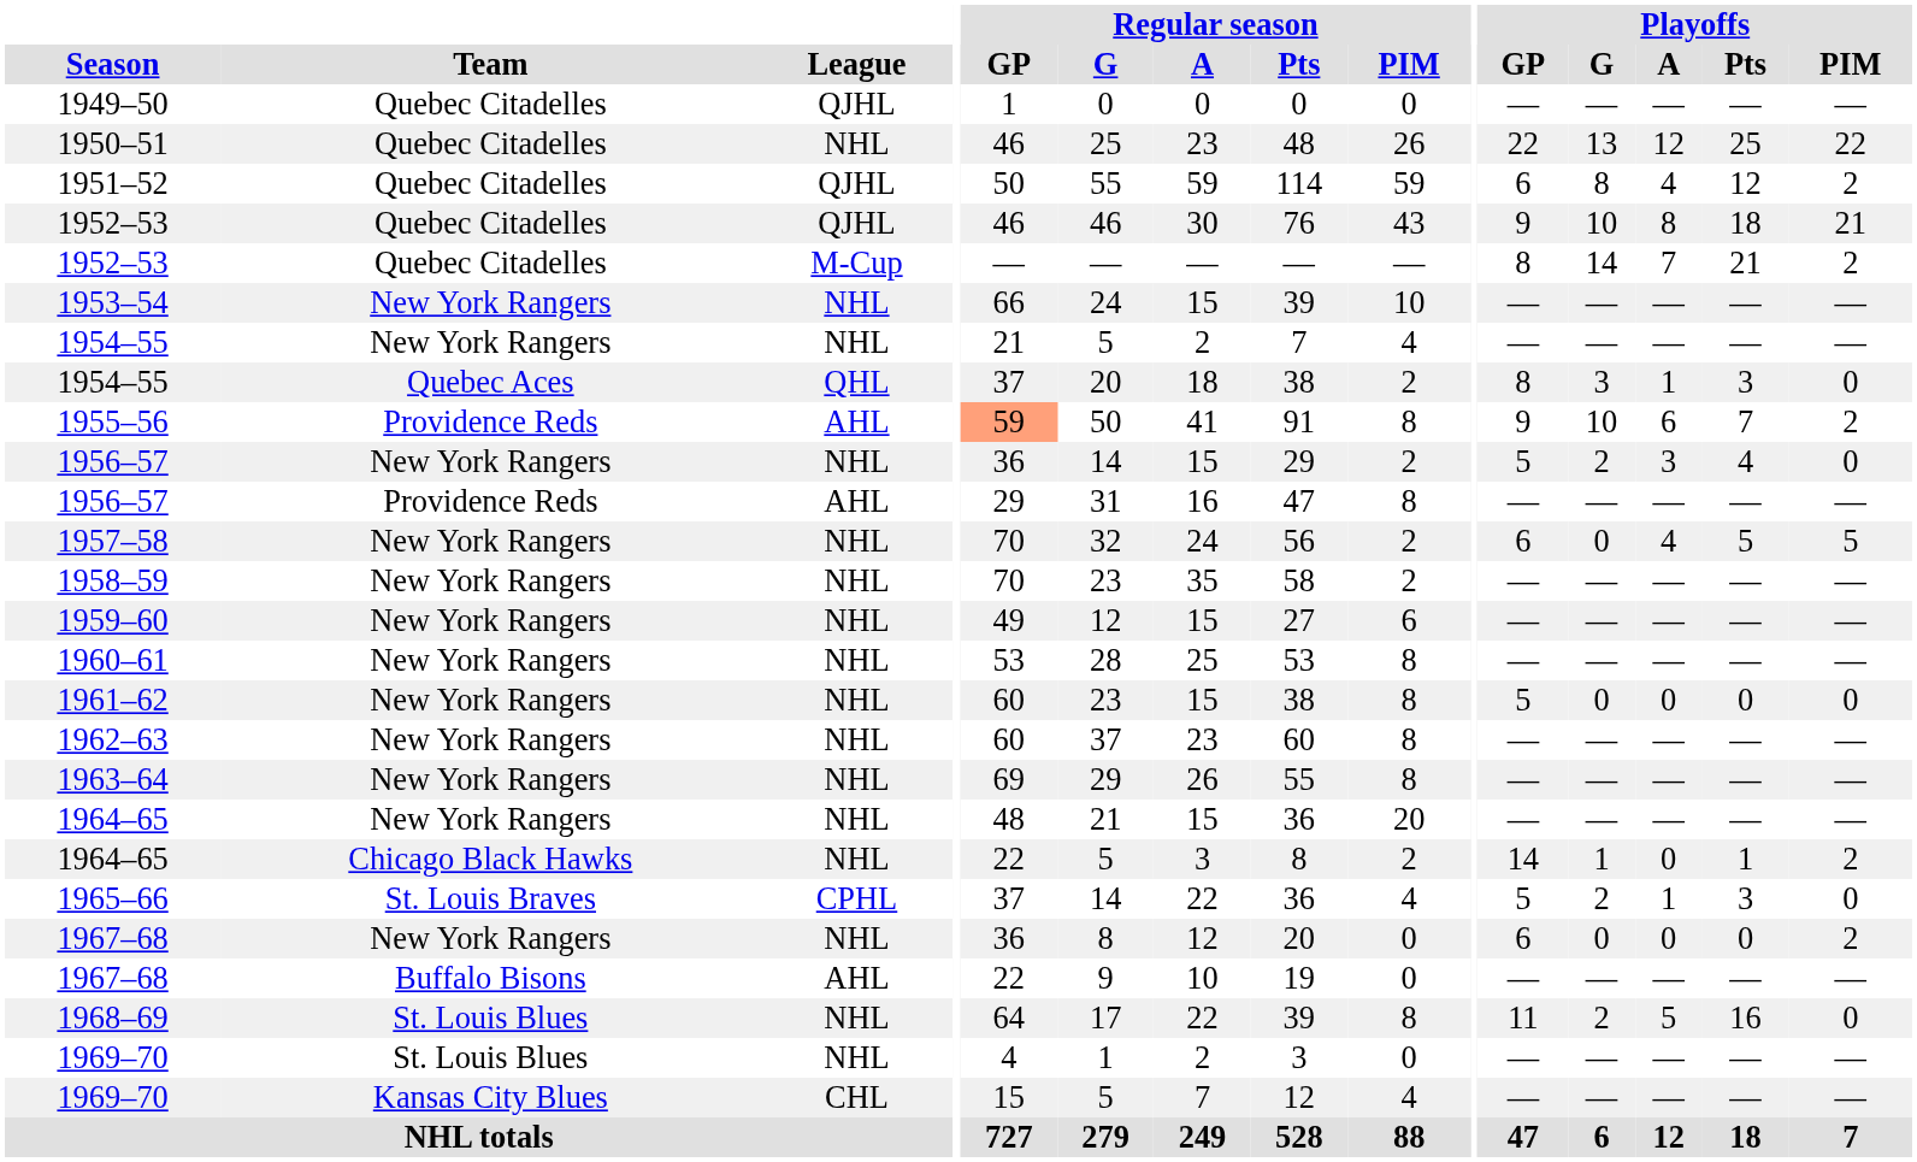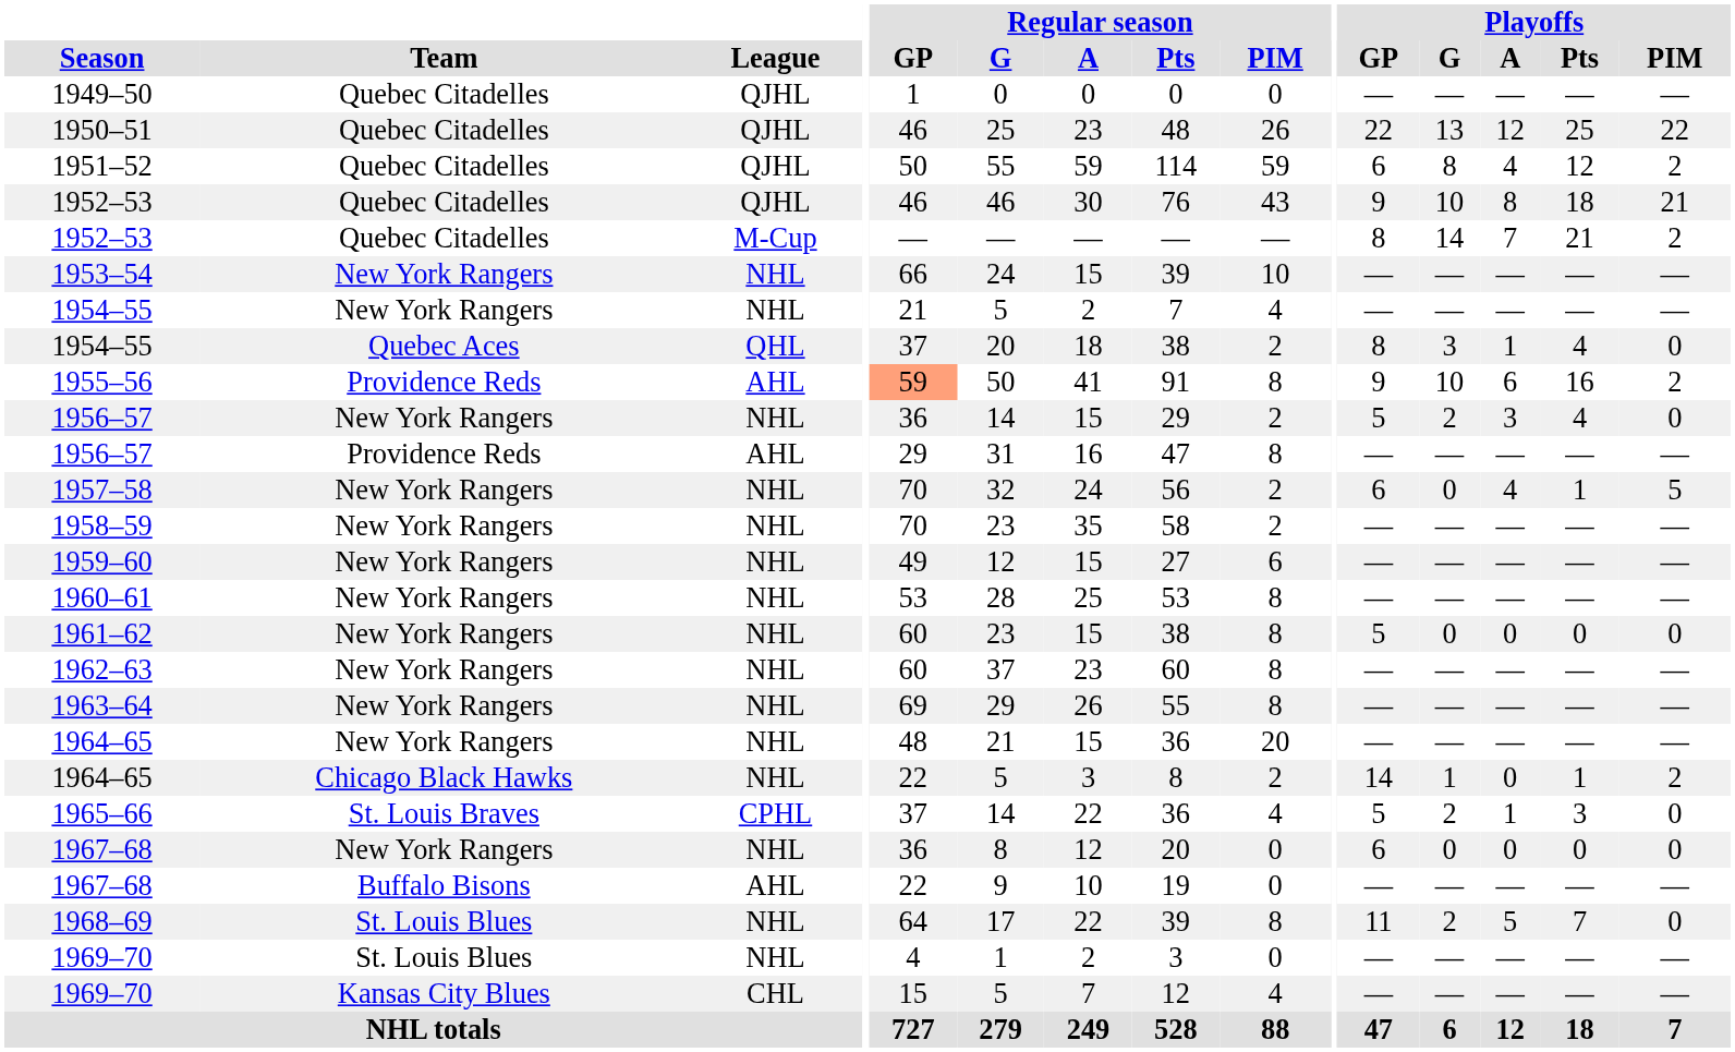 <table border="0" cellpadding="1" cellspacing="0" style="text-align:center; width:60em">
 <tr bgcolor="#e0e0e0">
 <th colspan="3" bgcolor="#ffffff"></th>
 <th rowspan="100" bgcolor="#ffffff"></th>
 <th colspan="5"><a href='#'>Regular season</a></th>
 <th rowspan="100" bgcolor="#ffffff"></th>
 <th colspan="5"><a href='#'>Playoffs</a></th>
 </tr>
 <tr bgcolor="#e0e0e0">
 <th><a href='#'>Season</a></th>
 <th>Team</th>
 <th>League</th>
 <th>GP</th>
 <th><a href='#'>G</a></th>
 <th><a href='#'>A</a></th>
 <th><a href='#'>Pts</a></th>
 <th><a href='#'>PIM</a></th>
 <th>GP</th>
 <th>G</th>
 <th>A</th>
 <th>Pts</th>
 <th>PIM</th>
 </tr>
 <tr>
 <td>1949–50</td>
 <td>Quebec Citadelles</td>
 <td>QJHL</td>
 <td>1</td>
 <td>0</td>
 <td>0</td>
 <td>0</td>
 <td>0</td>
 <td>—</td>
 <td>—</td>
 <td>—</td>
 <td>—</td>
 <td>—</td>
 </tr>
 <tr bgcolor="#f0f0f0">
 <td>1950–51</td>
 <td>Quebec Citadelles</td>
-<td>NHL</td>
+<td>QJHL</td>
 <td>46</td>
 <td>25</td>
 <td>23</td>
 <td>48</td>
 <td>26</td>
 <td>22</td>
 <td>13</td>
 <td>12</td>
 <td>25</td>
 <td>22</td>
 </tr>
 <tr>
 <td>1951–52</td>
 <td>Quebec Citadelles</td>
 <td>QJHL</td>
 <td>50</td>
 <td>55</td>
 <td>59</td>
 <td>114</td>
 <td>59</td>
 <td>6</td>
 <td>8</td>
 <td>4</td>
 <td>12</td>
 <td>2</td>
 </tr>
 <tr bgcolor="#f0f0f0">
 <td>1952–53</td>
 <td>Quebec Citadelles</td>
 <td>QJHL</td>
 <td>46</td>
 <td>46</td>
 <td>30</td>
 <td>76</td>
 <td>43</td>
 <td>9</td>
 <td>10</td>
 <td>8</td>
 <td>18</td>
 <td>21</td>
 </tr>
 <tr>
 <td><a href='#'>1952–53</a></td>
 <td>Quebec Citadelles</td>
 <td><a href='#'>M-Cup</a></td>
 <td>—</td>
 <td>—</td>
 <td>—</td>
 <td>—</td>
 <td>—</td>
 <td>8</td>
 <td>14</td>
 <td>7</td>
 <td>21</td>
 <td>2</td>
 </tr>
 <tr bgcolor="#f0f0f0">
 <td><a href='#'>1953–54</a></td>
 <td><a href='#'>New York Rangers</a></td>
 <td><a href='#'>NHL</a></td>
 <td>66</td>
 <td>24</td>
 <td>15</td>
 <td>39</td>
 <td>10</td>
 <td>—</td>
 <td>—</td>
 <td>—</td>
 <td>—</td>
 <td>—</td>
 </tr>
 <tr>
 <td><a href='#'>1954–55</a></td>
 <td>New York Rangers</td>
 <td>NHL</td>
 <td>21</td>
 <td>5</td>
 <td>2</td>
 <td>7</td>
 <td>4</td>
 <td>—</td>
 <td>—</td>
 <td>—</td>
 <td>—</td>
 <td>—</td>
 </tr>
 <tr bgcolor="#f0f0f0">
 <td>1954–55</td>
 <td><a href='#'>Quebec Aces</a></td>
 <td><a href='#'>QHL</a></td>
 <td>37</td>
 <td>20</td>
 <td>18</td>
 <td>38</td>
 <td>2</td>
 <td>8</td>
 <td>3</td>
 <td>1</td>
-<td>3</td>
+<td>4</td>
 <td>0</td>
 </tr>
 <tr>
 <td><a href='#'>1955–56</a></td>
 <td><a href='#'>Providence Reds</a></td>
 <td><a href='#'>AHL</a></td>
 <td style="background: lightsalmon;">59</td>
 <td>50</td>
 <td>41</td>
 <td>91</td>
 <td>8</td>
 <td>9</td>
 <td>10</td>
 <td>6</td>
-<td>7</td>
+<td>16</td>
 <td>2</td>
 </tr>
 <tr bgcolor="#f0f0f0">
 <td><a href='#'>1956–57</a></td>
 <td>New York Rangers</td>
 <td>NHL</td>
 <td>36</td>
 <td>14</td>
 <td>15</td>
 <td>29</td>
 <td>2</td>
 <td>5</td>
 <td>2</td>
 <td>3</td>
 <td>4</td>
 <td>0</td>
 </tr>
 <tr>
 <td><a href='#'>1956–57</a></td>
 <td>Providence Reds</td>
 <td>AHL</td>
 <td>29</td>
 <td>31</td>
 <td>16</td>
 <td>47</td>
 <td>8</td>
 <td>—</td>
 <td>—</td>
 <td>—</td>
 <td>—</td>
 <td>—</td>
 </tr>
 <tr bgcolor="#f0f0f0">
 <td><a href='#'>1957–58</a></td>
 <td>New York Rangers</td>
 <td>NHL</td>
 <td>70</td>
 <td>32</td>
 <td>24</td>
 <td>56</td>
 <td>2</td>
 <td>6</td>
 <td>0</td>
 <td>4</td>
-<td>5</td>
+<td>1</td>
 <td>5</td>
 </tr>
 <tr>
 <td><a href='#'>1958–59</a></td>
 <td>New York Rangers</td>
 <td>NHL</td>
 <td>70</td>
 <td>23</td>
 <td>35</td>
 <td>58</td>
 <td>2</td>
 <td>—</td>
 <td>—</td>
 <td>—</td>
 <td>—</td>
 <td>—</td>
 </tr>
 <tr bgcolor="#f0f0f0">
 <td><a href='#'>1959–60</a></td>
 <td>New York Rangers</td>
 <td>NHL</td>
 <td>49</td>
 <td>12</td>
 <td>15</td>
 <td>27</td>
 <td>6</td>
 <td>—</td>
 <td>—</td>
 <td>—</td>
 <td>—</td>
 <td>—</td>
 </tr>
 <tr>
 <td><a href='#'>1960–61</a></td>
 <td>New York Rangers</td>
 <td>NHL</td>
 <td>53</td>
 <td>28</td>
 <td>25</td>
 <td>53</td>
 <td>8</td>
 <td>—</td>
 <td>—</td>
 <td>—</td>
 <td>—</td>
 <td>—</td>
 </tr>
 <tr bgcolor="#f0f0f0">
 <td><a href='#'>1961–62</a></td>
 <td>New York Rangers</td>
 <td>NHL</td>
 <td>60</td>
 <td>23</td>
 <td>15</td>
 <td>38</td>
 <td>8</td>
 <td>5</td>
 <td>0</td>
 <td>0</td>
 <td>0</td>
 <td>0</td>
 </tr>
 <tr>
 <td><a href='#'>1962–63</a></td>
 <td>New York Rangers</td>
 <td>NHL</td>
 <td>60</td>
 <td>37</td>
 <td>23</td>
 <td>60</td>
 <td>8</td>
 <td>—</td>
 <td>—</td>
 <td>—</td>
 <td>—</td>
 <td>—</td>
 </tr>
 <tr bgcolor="#f0f0f0">
 <td><a href='#'>1963–64</a></td>
 <td>New York Rangers</td>
 <td>NHL</td>
 <td>69</td>
 <td>29</td>
 <td>26</td>
 <td>55</td>
 <td>8</td>
 <td>—</td>
 <td>—</td>
 <td>—</td>
 <td>—</td>
 <td>—</td>
 </tr>
 <tr>
 <td><a href='#'>1964–65</a></td>
 <td>New York Rangers</td>
 <td>NHL</td>
 <td>48</td>
 <td>21</td>
 <td>15</td>
 <td>36</td>
 <td>20</td>
 <td>—</td>
 <td>—</td>
 <td>—</td>
 <td>—</td>
 <td>—</td>
 </tr>
 <tr bgcolor="#f0f0f0">
 <td>1964–65</td>
 <td><a href='#'>Chicago Black Hawks</a></td>
 <td>NHL</td>
 <td>22</td>
 <td>5</td>
 <td>3</td>
 <td>8</td>
 <td>2</td>
 <td>14</td>
 <td>1</td>
 <td>0</td>
 <td>1</td>
 <td>2</td>
 </tr>
 <tr>
 <td><a href='#'>1965–66</a></td>
 <td><a href='#'>St. Louis Braves</a></td>
 <td><a href='#'>CPHL</a></td>
 <td>37</td>
 <td>14</td>
 <td>22</td>
 <td>36</td>
 <td>4</td>
 <td>5</td>
 <td>2</td>
 <td>1</td>
 <td>3</td>
 <td>0</td>
 </tr>
 <tr bgcolor="#f0f0f0">
 <td><a href='#'>1967–68</a></td>
 <td>New York Rangers</td>
 <td>NHL</td>
 <td>36</td>
 <td>8</td>
 <td>12</td>
 <td>20</td>
 <td>0</td>
 <td>6</td>
 <td>0</td>
 <td>0</td>
 <td>0</td>
-<td>2</td>
+<td>0</td>
 </tr>
 <tr>
 <td><a href='#'>1967–68</a></td>
 <td><a href='#'>Buffalo Bisons</a></td>
 <td>AHL</td>
 <td>22</td>
 <td>9</td>
 <td>10</td>
 <td>19</td>
 <td>0</td>
 <td>—</td>
 <td>—</td>
 <td>—</td>
 <td>—</td>
 <td>—</td>
 </tr>
 <tr bgcolor="#f0f0f0">
 <td><a href='#'>1968–69</a></td>
 <td><a href='#'>St. Louis Blues</a></td>
 <td>NHL</td>
 <td>64</td>
 <td>17</td>
 <td>22</td>
 <td>39</td>
 <td>8</td>
 <td>11</td>
 <td>2</td>
 <td>5</td>
-<td>16</td>
+<td>7</td>
 <td>0</td>
 </tr>
 <tr>
 <td><a href='#'>1969–70</a></td>
 <td>St. Louis Blues</td>
 <td>NHL</td>
 <td>4</td>
 <td>1</td>
 <td>2</td>
 <td>3</td>
 <td>0</td>
 <td>—</td>
 <td>—</td>
 <td>—</td>
 <td>—</td>
 <td>—</td>
 </tr>
 <tr bgcolor="#f0f0f0">
 <td><a href='#'>1969–70</a></td>
 <td><a href='#'>Kansas City Blues</a></td>
 <td>CHL</td>
 <td>15</td>
 <td>5</td>
 <td>7</td>
 <td>12</td>
 <td>4</td>
 <td>—</td>
 <td>—</td>
 <td>—</td>
 <td>—</td>
 <td>—</td>
 </tr>
 <tr bgcolor="#e0e0e0">
 <th colspan="3">NHL totals</th>
 <th>727</th>
 <th>279</th>
 <th>249</th>
 <th>528</th>
 <th>88</th>
 <th>47</th>
 <th>6</th>
 <th>12</th>
 <th>18</th>
 <th>7</th>
 </tr>
 </table>
